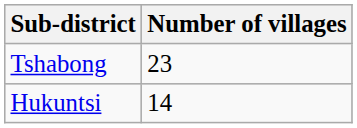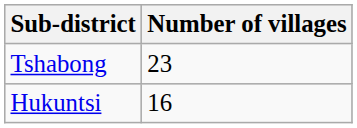 <table class="wikitable">
 <tr>
 <th>Sub-district</th>
 <th>Number of villages</th>
 </tr>
 <tr>
 <td><a href='#'>Tshabong</a></td>
 <td>23</td>
 </tr>
 <tr>
 <td><a href='#'>Hukuntsi</a></td>
-<td>14</td>
+<td>16</td>
 </tr>
 </table>
